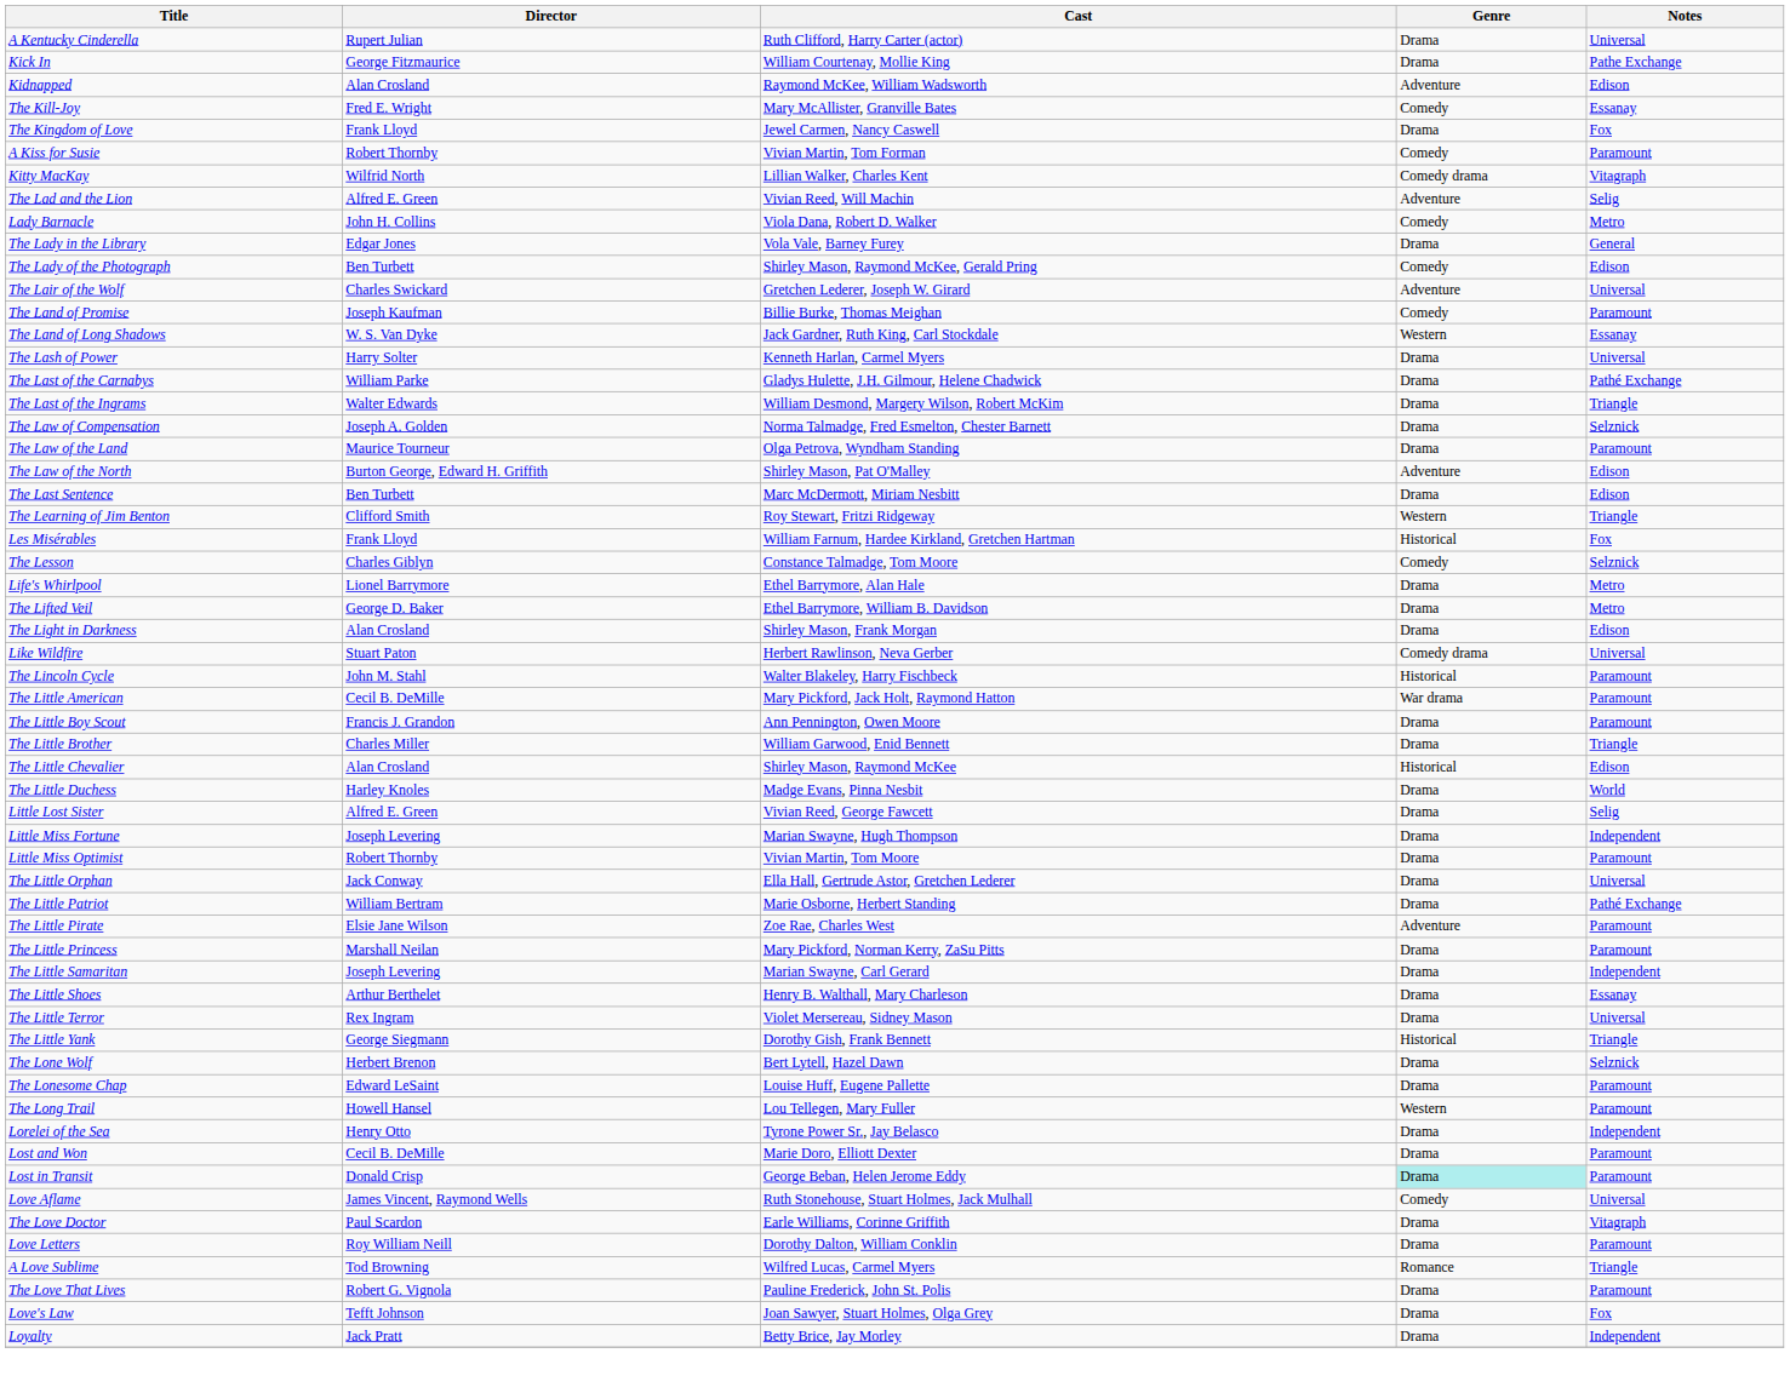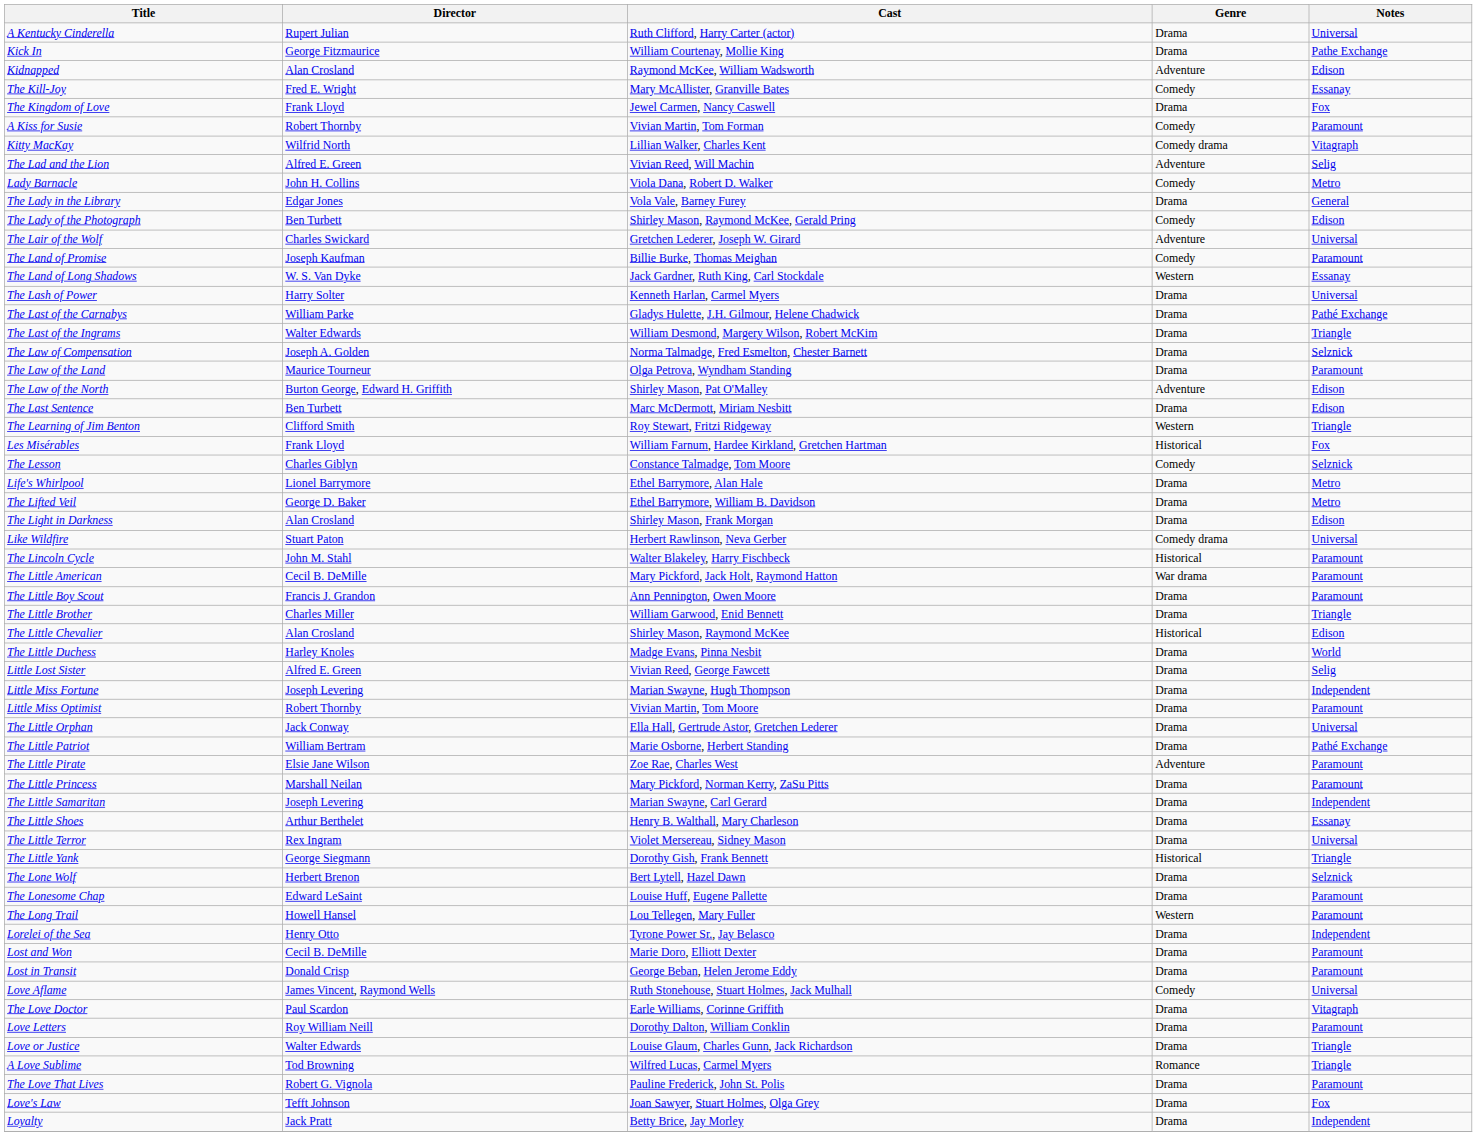 <table class="wikitable" width= "100%">
 <tr>
 <th>Title</th>
 <th>Director</th>
 <th>Cast</th>
 <th>Genre</th>
 <th>Notes</th>
 </tr>
 <tr>
 <td><em><a href='#'>A Kentucky Cinderella</a></em></td>
 <td><a href='#'>Rupert Julian</a></td>
 <td><a href='#'>Ruth Clifford</a>, <a href='#'>Harry Carter (actor)</a></td>
 <td>Drama</td>
 <td><a href='#'>Universal</a></td>
 </tr>
 <tr>
 <td><em><a href='#'>Kick In</a></em></td>
 <td><a href='#'>George Fitzmaurice</a></td>
 <td><a href='#'>William Courtenay</a>, <a href='#'>Mollie King</a></td>
 <td>Drama</td>
 <td><a href='#'>Pathe Exchange</a></td>
 </tr>
 <tr>
 <td><em><a href='#'>Kidnapped</a></em></td>
 <td><a href='#'>Alan Crosland</a></td>
 <td><a href='#'>Raymond McKee</a>, <a href='#'>William Wadsworth</a></td>
 <td>Adventure</td>
 <td><a href='#'>Edison</a></td>
 </tr>
 <tr>
 <td><em><a href='#'>The Kill-Joy</a></em></td>
 <td><a href='#'>Fred E. Wright</a></td>
 <td><a href='#'>Mary McAllister</a>, <a href='#'>Granville Bates</a></td>
 <td>Comedy</td>
 <td><a href='#'>Essanay</a></td>
 </tr>
 <tr>
 <td><em><a href='#'>The Kingdom of Love</a></em></td>
 <td><a href='#'>Frank Lloyd</a></td>
 <td><a href='#'>Jewel Carmen</a>, <a href='#'>Nancy Caswell</a></td>
 <td>Drama</td>
 <td><a href='#'>Fox</a></td>
 </tr>
 <tr>
 <td><em><a href='#'>A Kiss for Susie</a></em></td>
 <td><a href='#'>Robert Thornby</a></td>
 <td><a href='#'>Vivian Martin</a>, <a href='#'>Tom Forman</a></td>
 <td>Comedy</td>
 <td><a href='#'>Paramount</a></td>
 </tr>
 <tr>
 <td><em><a href='#'>Kitty MacKay</a></em></td>
 <td><a href='#'>Wilfrid North</a></td>
 <td><a href='#'>Lillian Walker</a>, <a href='#'>Charles Kent</a></td>
 <td>Comedy drama</td>
 <td><a href='#'>Vitagraph</a></td>
 </tr>
 <tr>
 <td><em><a href='#'>The Lad and the Lion</a></em></td>
 <td><a href='#'>Alfred E. Green</a></td>
 <td><a href='#'>Vivian Reed</a>, <a href='#'>Will Machin</a></td>
 <td>Adventure</td>
 <td><a href='#'>Selig</a></td>
 </tr>
 <tr>
 <td><em><a href='#'>Lady Barnacle</a></em></td>
 <td><a href='#'>John H. Collins</a></td>
 <td><a href='#'>Viola Dana</a>, <a href='#'>Robert D. Walker</a></td>
 <td>Comedy</td>
 <td><a href='#'>Metro</a></td>
 </tr>
 <tr>
 <td><em><a href='#'>The Lady in the Library</a></em></td>
 <td><a href='#'>Edgar Jones</a></td>
 <td><a href='#'>Vola Vale</a>, <a href='#'>Barney Furey</a></td>
 <td>Drama</td>
 <td><a href='#'>General</a></td>
 </tr>
 <tr>
 <td><em><a href='#'>The Lady of the Photograph</a></em></td>
 <td><a href='#'>Ben Turbett</a></td>
 <td><a href='#'>Shirley Mason</a>, <a href='#'>Raymond McKee</a>, <a href='#'>Gerald Pring</a></td>
 <td>Comedy</td>
 <td><a href='#'>Edison</a></td>
 </tr>
 <tr>
 <td><em><a href='#'>The Lair of the Wolf</a></em></td>
 <td><a href='#'>Charles Swickard</a></td>
 <td><a href='#'>Gretchen Lederer</a>, <a href='#'>Joseph W. Girard</a></td>
 <td>Adventure</td>
 <td><a href='#'>Universal</a></td>
 </tr>
 <tr>
 <td><em><a href='#'>The Land of Promise</a></em></td>
 <td><a href='#'>Joseph Kaufman</a></td>
 <td><a href='#'>Billie Burke</a>, <a href='#'>Thomas Meighan</a></td>
 <td>Comedy</td>
 <td><a href='#'>Paramount</a></td>
 </tr>
 <tr>
 <td><em><a href='#'>The Land of Long Shadows</a></em></td>
 <td><a href='#'>W. S. Van Dyke</a></td>
 <td><a href='#'>Jack Gardner</a>, <a href='#'>Ruth King</a>, <a href='#'>Carl Stockdale</a></td>
 <td>Western</td>
 <td><a href='#'>Essanay</a></td>
 </tr>
 <tr>
 <td><em><a href='#'>The Lash of Power</a></em></td>
 <td><a href='#'>Harry Solter</a></td>
 <td><a href='#'>Kenneth Harlan</a>, <a href='#'>Carmel Myers</a></td>
 <td>Drama</td>
 <td><a href='#'>Universal</a></td>
 </tr>
 <tr>
 <td><em><a href='#'>The Last of the Carnabys</a></em></td>
 <td><a href='#'>William Parke</a></td>
 <td><a href='#'>Gladys Hulette</a>, <a href='#'>J.H. Gilmour</a>, <a href='#'>Helene Chadwick</a></td>
 <td>Drama</td>
 <td><a href='#'>Pathé Exchange</a></td>
 </tr>
 <tr>
 <td><em><a href='#'>The Last of the Ingrams</a></em></td>
 <td><a href='#'>Walter Edwards</a></td>
 <td><a href='#'>William Desmond</a>, <a href='#'>Margery Wilson</a>, <a href='#'>Robert McKim</a></td>
 <td>Drama</td>
 <td><a href='#'>Triangle</a></td>
 </tr>
 <tr>
 <td><em><a href='#'>The Law of Compensation</a></em></td>
 <td><a href='#'>Joseph A. Golden</a></td>
 <td><a href='#'>Norma Talmadge</a>, <a href='#'>Fred Esmelton</a>, <a href='#'>Chester Barnett</a></td>
 <td>Drama</td>
 <td><a href='#'>Selznick</a></td>
 </tr>
 <tr>
 <td><em><a href='#'>The Law of the Land</a></em></td>
 <td><a href='#'>Maurice Tourneur</a></td>
 <td><a href='#'>Olga Petrova</a>, <a href='#'>Wyndham Standing</a></td>
 <td>Drama</td>
 <td><a href='#'>Paramount</a></td>
 </tr>
 <tr>
 <td><em><a href='#'>The Law of the North</a></em></td>
 <td><a href='#'>Burton George</a>, <a href='#'>Edward H. Griffith</a></td>
 <td><a href='#'>Shirley Mason</a>, <a href='#'>Pat O'Malley</a></td>
 <td>Adventure</td>
 <td><a href='#'>Edison</a></td>
 </tr>
 <tr>
 <td><em><a href='#'>The Last Sentence</a></em></td>
 <td><a href='#'>Ben Turbett</a></td>
 <td><a href='#'>Marc McDermott</a>, <a href='#'>Miriam Nesbitt</a></td>
 <td>Drama</td>
 <td><a href='#'>Edison</a></td>
 </tr>
 <tr>
 <td><em><a href='#'>The Learning of Jim Benton</a></em></td>
 <td><a href='#'>Clifford Smith</a></td>
 <td><a href='#'>Roy Stewart</a>, <a href='#'>Fritzi Ridgeway</a></td>
 <td>Western</td>
 <td><a href='#'>Triangle</a></td>
 </tr>
 <tr>
 <td><em><a href='#'>Les Misérables</a></em></td>
 <td><a href='#'>Frank Lloyd</a></td>
 <td><a href='#'>William Farnum</a>, <a href='#'>Hardee Kirkland</a>, <a href='#'>Gretchen Hartman</a></td>
 <td>Historical</td>
 <td><a href='#'>Fox</a></td>
 </tr>
 <tr>
 <td><em><a href='#'>The Lesson</a></em></td>
 <td><a href='#'>Charles Giblyn</a></td>
 <td><a href='#'>Constance Talmadge</a>, <a href='#'>Tom Moore</a></td>
 <td>Comedy</td>
 <td><a href='#'>Selznick</a></td>
 </tr>
 <tr>
 <td><em><a href='#'>Life's Whirlpool</a></em></td>
 <td><a href='#'>Lionel Barrymore</a></td>
 <td><a href='#'>Ethel Barrymore</a>, <a href='#'>Alan Hale</a></td>
 <td>Drama</td>
 <td><a href='#'>Metro</a></td>
 </tr>
 <tr>
 <td><em><a href='#'>The Lifted Veil</a></em></td>
 <td><a href='#'>George D. Baker</a></td>
 <td><a href='#'>Ethel Barrymore</a>, <a href='#'>William B. Davidson</a></td>
 <td>Drama</td>
 <td><a href='#'>Metro</a></td>
 </tr>
 <tr>
 <td><em><a href='#'>The Light in Darkness</a></em></td>
 <td><a href='#'>Alan Crosland</a></td>
 <td><a href='#'>Shirley Mason</a>, <a href='#'>Frank Morgan</a></td>
 <td>Drama</td>
 <td><a href='#'>Edison</a></td>
 </tr>
 <tr>
 <td><em><a href='#'>Like Wildfire</a></em></td>
 <td><a href='#'>Stuart Paton</a></td>
 <td><a href='#'>Herbert Rawlinson</a>, <a href='#'>Neva Gerber</a></td>
 <td>Comedy drama</td>
 <td><a href='#'>Universal</a></td>
 </tr>
 <tr>
 <td><em><a href='#'>The Lincoln Cycle</a></em></td>
 <td><a href='#'>John M. Stahl</a></td>
 <td><a href='#'>Walter Blakeley</a>, <a href='#'>Harry Fischbeck</a></td>
 <td>Historical</td>
 <td><a href='#'>Paramount</a></td>
 </tr>
 <tr>
 <td><em><a href='#'>The Little American</a></em></td>
 <td><a href='#'>Cecil B. DeMille</a></td>
 <td><a href='#'>Mary Pickford</a>, <a href='#'>Jack Holt</a>, <a href='#'>Raymond Hatton</a></td>
 <td>War drama</td>
 <td><a href='#'>Paramount</a></td>
 </tr>
 <tr>
 <td><em><a href='#'>The Little Boy Scout</a></em></td>
 <td><a href='#'>Francis J. Grandon</a></td>
 <td><a href='#'>Ann Pennington</a>, <a href='#'>Owen Moore</a></td>
 <td>Drama</td>
 <td><a href='#'>Paramount</a></td>
 </tr>
 <tr>
 <td><em><a href='#'>The Little Brother</a></em></td>
 <td><a href='#'>Charles Miller</a></td>
 <td><a href='#'>William Garwood</a>, <a href='#'>Enid Bennett</a></td>
 <td>Drama</td>
 <td><a href='#'>Triangle</a></td>
 </tr>
 <tr>
 <td><em><a href='#'>The Little Chevalier</a></em></td>
 <td><a href='#'>Alan Crosland</a></td>
 <td><a href='#'>Shirley Mason</a>, <a href='#'>Raymond McKee</a></td>
 <td>Historical</td>
 <td><a href='#'>Edison</a></td>
 </tr>
 <tr>
 <td><em><a href='#'>The Little Duchess</a></em></td>
 <td><a href='#'>Harley Knoles</a></td>
 <td><a href='#'>Madge Evans</a>, <a href='#'>Pinna Nesbit</a></td>
 <td>Drama</td>
 <td><a href='#'>World</a></td>
 </tr>
 <tr>
 <td><em><a href='#'>Little Lost Sister</a></em></td>
 <td><a href='#'>Alfred E. Green</a></td>
 <td><a href='#'>Vivian Reed</a>, <a href='#'>George Fawcett</a></td>
 <td>Drama</td>
 <td><a href='#'>Selig</a></td>
 </tr>
 <tr>
 <td><em><a href='#'>Little Miss Fortune</a></em></td>
 <td><a href='#'>Joseph Levering</a></td>
 <td><a href='#'>Marian Swayne</a>, <a href='#'>Hugh Thompson</a></td>
 <td>Drama</td>
 <td><a href='#'>Independent</a></td>
 </tr>
 <tr>
 <td><em><a href='#'>Little Miss Optimist</a></em></td>
 <td><a href='#'>Robert Thornby</a></td>
 <td><a href='#'>Vivian Martin</a>, <a href='#'>Tom Moore</a></td>
 <td>Drama</td>
 <td><a href='#'>Paramount</a></td>
 </tr>
 <tr>
 <td><em><a href='#'>The Little Orphan</a></em></td>
 <td><a href='#'>Jack Conway</a></td>
 <td><a href='#'>Ella Hall</a>, <a href='#'>Gertrude Astor</a>, <a href='#'>Gretchen Lederer</a></td>
 <td>Drama</td>
 <td><a href='#'>Universal</a></td>
 </tr>
 <tr>
 <td><em><a href='#'>The Little Patriot</a></em></td>
 <td><a href='#'>William Bertram</a></td>
 <td><a href='#'>Marie Osborne</a>, <a href='#'>Herbert Standing</a></td>
 <td>Drama</td>
 <td><a href='#'>Pathé Exchange</a></td>
 </tr>
 <tr>
 <td><em><a href='#'>The Little Pirate</a></em></td>
 <td><a href='#'>Elsie Jane Wilson</a></td>
 <td><a href='#'>Zoe Rae</a>, <a href='#'>Charles West</a></td>
 <td>Adventure</td>
 <td><a href='#'>Paramount</a></td>
 </tr>
 <tr>
 <td><em><a href='#'>The Little Princess</a></em></td>
 <td><a href='#'>Marshall Neilan</a></td>
 <td><a href='#'>Mary Pickford</a>, <a href='#'>Norman Kerry</a>, <a href='#'>ZaSu Pitts</a></td>
 <td>Drama</td>
 <td><a href='#'>Paramount</a></td>
 </tr>
 <tr>
 <td><em><a href='#'>The Little Samaritan</a></em></td>
 <td><a href='#'>Joseph Levering</a></td>
 <td><a href='#'>Marian Swayne</a>, <a href='#'>Carl Gerard</a></td>
 <td>Drama</td>
 <td><a href='#'>Independent</a></td>
 </tr>
 <tr>
 <td><em><a href='#'>The Little Shoes</a></em></td>
 <td><a href='#'>Arthur Berthelet</a></td>
 <td><a href='#'>Henry B. Walthall</a>, <a href='#'>Mary Charleson</a></td>
 <td>Drama</td>
 <td><a href='#'>Essanay</a></td>
 </tr>
 <tr>
 <td><em><a href='#'>The Little Terror</a></em></td>
 <td><a href='#'>Rex Ingram</a></td>
 <td><a href='#'>Violet Mersereau</a>, <a href='#'>Sidney Mason</a></td>
 <td>Drama</td>
 <td><a href='#'>Universal</a></td>
 </tr>
 <tr>
 <td><em><a href='#'>The Little Yank</a></em></td>
 <td><a href='#'>George Siegmann</a></td>
 <td><a href='#'>Dorothy Gish</a>, <a href='#'>Frank Bennett</a></td>
 <td>Historical</td>
 <td><a href='#'>Triangle</a></td>
 </tr>
 <tr>
 <td><em><a href='#'>The Lone Wolf</a></em></td>
 <td><a href='#'>Herbert Brenon</a></td>
 <td><a href='#'>Bert Lytell</a>, <a href='#'>Hazel Dawn</a></td>
 <td>Drama</td>
 <td><a href='#'>Selznick</a></td>
 </tr>
 <tr>
 <td><em><a href='#'>The Lonesome Chap</a></em></td>
 <td><a href='#'>Edward LeSaint</a></td>
 <td><a href='#'>Louise Huff</a>, <a href='#'>Eugene Pallette</a></td>
 <td>Drama</td>
 <td><a href='#'>Paramount</a></td>
 </tr>
 <tr>
 <td><em><a href='#'>The Long Trail</a></em></td>
 <td><a href='#'>Howell Hansel</a></td>
 <td><a href='#'>Lou Tellegen</a>, <a href='#'>Mary Fuller</a></td>
 <td>Western</td>
 <td><a href='#'>Paramount</a></td>
 </tr>
 <tr>
 <td><em><a href='#'>Lorelei of the Sea</a></em></td>
 <td><a href='#'>Henry Otto</a></td>
 <td><a href='#'>Tyrone Power Sr.</a>, <a href='#'>Jay Belasco</a></td>
 <td>Drama</td>
 <td><a href='#'>Independent</a></td>
 </tr>
 <tr>
 <td><em><a href='#'>Lost and Won</a></em></td>
 <td><a href='#'>Cecil B. DeMille</a></td>
 <td><a href='#'>Marie Doro</a>, <a href='#'>Elliott Dexter</a></td>
 <td>Drama</td>
 <td><a href='#'>Paramount</a></td>
 </tr>
 <tr>
 <td><em><a href='#'>Lost in Transit</a></em></td>
 <td><a href='#'>Donald Crisp</a></td>
 <td><a href='#'>George Beban</a>, <a href='#'>Helen Jerome Eddy</a></td>
-<td style="background: paleturquoise;">Drama</td>
+<td>Drama</td>
 <td><a href='#'>Paramount</a></td>
 </tr>
 <tr>
 <td><em><a href='#'>Love Aflame</a></em></td>
 <td><a href='#'>James Vincent</a>, <a href='#'>Raymond Wells</a></td>
 <td><a href='#'>Ruth Stonehouse</a>, <a href='#'>Stuart Holmes</a>, <a href='#'>Jack Mulhall</a></td>
 <td>Comedy</td>
 <td><a href='#'>Universal</a></td>
 </tr>
 <tr>
 <td><em><a href='#'>The Love Doctor</a></em></td>
 <td><a href='#'>Paul Scardon</a></td>
 <td><a href='#'>Earle Williams</a>, <a href='#'>Corinne Griffith</a></td>
 <td>Drama</td>
 <td><a href='#'>Vitagraph</a></td>
 </tr>
 <tr>
 <td><em><a href='#'>Love Letters</a></em></td>
 <td><a href='#'>Roy William Neill</a></td>
 <td><a href='#'>Dorothy Dalton</a>, <a href='#'>William Conklin</a></td>
 <td>Drama</td>
 <td><a href='#'>Paramount</a></td>
+</tr>
+<tr>
+<td><em><a href='#'>Love or Justice</a></em></td>
+<td><a href='#'>Walter Edwards</a></td>
+<td><a href='#'>Louise Glaum</a>, <a href='#'>Charles Gunn</a>, <a href='#'>Jack Richardson</a></td>
+<td>Drama</td>
+<td><a href='#'>Triangle</a></td>
 </tr>
 <tr>
 <td><em><a href='#'>A Love Sublime</a></em></td>
 <td><a href='#'>Tod Browning</a></td>
 <td><a href='#'>Wilfred Lucas</a>, <a href='#'>Carmel Myers</a></td>
 <td>Romance</td>
 <td><a href='#'>Triangle</a></td>
 </tr>
 <tr>
 <td><em><a href='#'>The Love That Lives</a></em></td>
 <td><a href='#'>Robert G. Vignola</a></td>
 <td><a href='#'>Pauline Frederick</a>, <a href='#'>John St. Polis</a></td>
 <td>Drama</td>
 <td><a href='#'>Paramount</a></td>
 </tr>
 <tr>
 <td><em><a href='#'>Love's Law</a></em></td>
 <td><a href='#'>Tefft Johnson</a></td>
 <td><a href='#'>Joan Sawyer</a>, <a href='#'>Stuart Holmes</a>, <a href='#'>Olga Grey</a></td>
 <td>Drama</td>
 <td><a href='#'>Fox</a></td>
 </tr>
 <tr>
 <td><em><a href='#'>Loyalty</a></em></td>
 <td><a href='#'>Jack Pratt</a></td>
 <td><a href='#'>Betty Brice</a>, <a href='#'>Jay Morley</a></td>
 <td>Drama</td>
 <td><a href='#'>Independent</a></td>
 </tr>
 <tr>
 </tr>
 </table>
